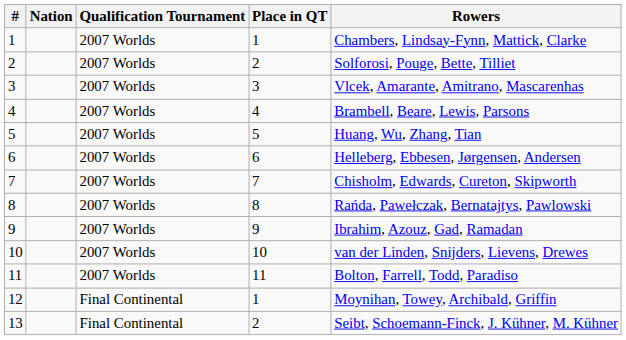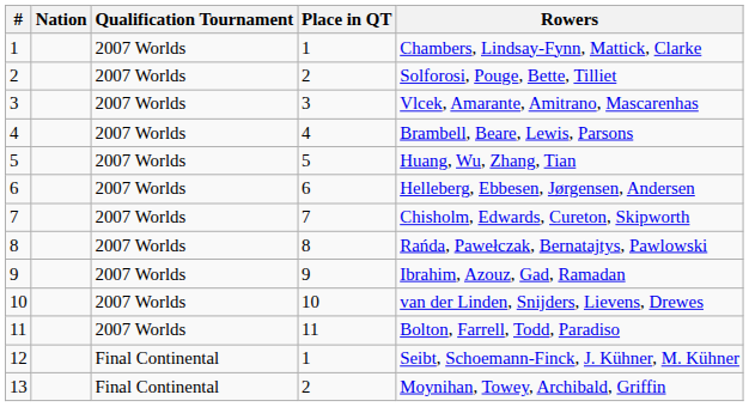 <table class="wikitable">
 <tr>
 <th>#</th>
 <th>Nation</th>
 <th>Qualification Tournament</th>
 <th>Place in QT</th>
 <th>Rowers</th>
 </tr>
 <tr>
 <td>1</td>
 <td></td>
 <td>2007 Worlds</td>
 <td>1</td>
 <td><a href='#'>Chambers</a>, <a href='#'>Lindsay-Fynn</a>, <a href='#'>Mattick</a>, <a href='#'>Clarke</a></td>
 </tr>
 <tr>
 <td>2</td>
 <td></td>
 <td>2007 Worlds</td>
 <td>2</td>
 <td><a href='#'>Solforosi</a>, <a href='#'>Pouge</a>, <a href='#'>Bette</a>, <a href='#'>Tilliet</a></td>
 </tr>
 <tr>
 <td>3</td>
 <td></td>
 <td>2007 Worlds</td>
 <td>3</td>
 <td><a href='#'>Vlcek</a>, <a href='#'>Amarante</a>, <a href='#'>Amitrano</a>, <a href='#'>Mascarenhas</a></td>
 </tr>
 <tr>
 <td>4</td>
 <td></td>
 <td>2007 Worlds</td>
 <td>4</td>
 <td><a href='#'>Brambell</a>, <a href='#'>Beare</a>, <a href='#'>Lewis</a>, <a href='#'>Parsons</a></td>
 </tr>
 <tr>
 <td>5</td>
 <td></td>
 <td>2007 Worlds</td>
 <td>5</td>
 <td><a href='#'>Huang</a>, <a href='#'>Wu</a>, <a href='#'>Zhang</a>, <a href='#'>Tian</a></td>
 </tr>
 <tr>
 <td>6</td>
 <td></td>
 <td>2007 Worlds</td>
 <td>6</td>
 <td><a href='#'>Helleberg</a>, <a href='#'>Ebbesen</a>, <a href='#'>Jørgensen</a>, <a href='#'>Andersen</a></td>
 </tr>
 <tr>
 <td>7</td>
 <td></td>
 <td>2007 Worlds</td>
 <td>7</td>
 <td><a href='#'>Chisholm</a>, <a href='#'>Edwards</a>, <a href='#'>Cureton</a>, <a href='#'>Skipworth</a></td>
 </tr>
 <tr>
 <td>8</td>
 <td></td>
 <td>2007 Worlds</td>
 <td>8</td>
 <td><a href='#'>Rańda</a>, <a href='#'>Pawełczak</a>, <a href='#'>Bernatajtys</a>, <a href='#'>Pawlowski</a></td>
 </tr>
 <tr>
 <td>9</td>
 <td></td>
 <td>2007 Worlds</td>
 <td>9</td>
 <td><a href='#'>Ibrahim</a>, <a href='#'>Azouz</a>, <a href='#'>Gad</a>, <a href='#'>Ramadan</a></td>
 </tr>
 <tr>
 <td>10</td>
 <td></td>
 <td>2007 Worlds</td>
 <td>10</td>
 <td><a href='#'>van der Linden</a>, <a href='#'>Snijders</a>, <a href='#'>Lievens</a>, <a href='#'>Drewes</a></td>
 </tr>
 <tr>
 <td>11</td>
 <td></td>
 <td>2007 Worlds</td>
 <td>11</td>
 <td><a href='#'>Bolton</a>, <a href='#'>Farrell</a>, <a href='#'>Todd</a>, <a href='#'>Paradiso</a></td>
 </tr>
 <tr>
 <td>12</td>
 <td></td>
 <td>Final Continental</td>
 <td>1</td>
-<td><a href='#'>Moynihan</a>, <a href='#'>Towey</a>, <a href='#'>Archibald</a>, <a href='#'>Griffin</a></td>
+<td><a href='#'>Seibt</a>, <a href='#'>Schoemann-Finck</a>, <a href='#'>J. Kühner</a>, <a href='#'>M. Kühner</a></td>
 </tr>
 <tr>
 <td>13</td>
 <td></td>
 <td>Final Continental</td>
 <td>2</td>
-<td><a href='#'>Seibt</a>, <a href='#'>Schoemann-Finck</a>, <a href='#'>J. Kühner</a>, <a href='#'>M. Kühner</a></td>
+<td><a href='#'>Moynihan</a>, <a href='#'>Towey</a>, <a href='#'>Archibald</a>, <a href='#'>Griffin</a></td>
 </tr>
 </table>
